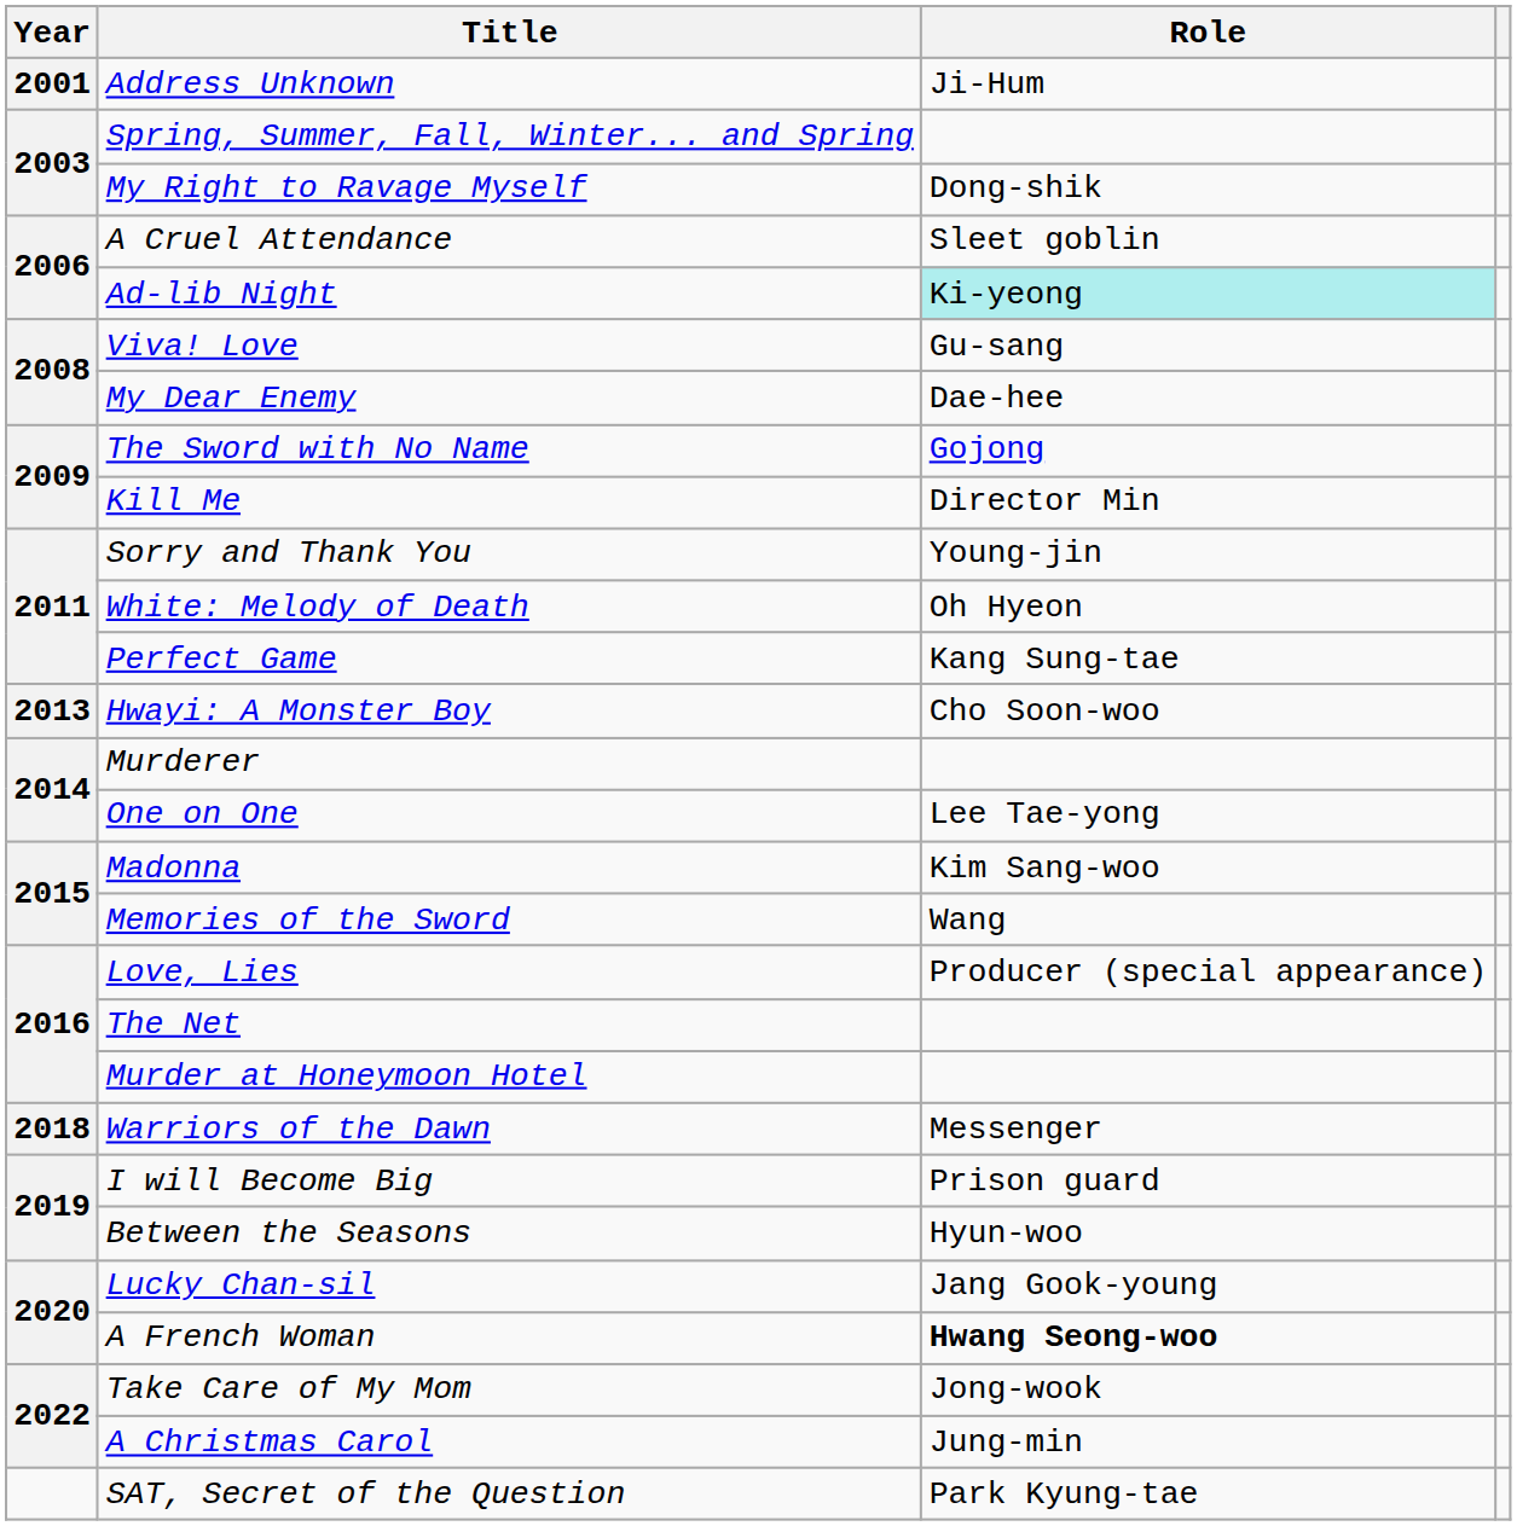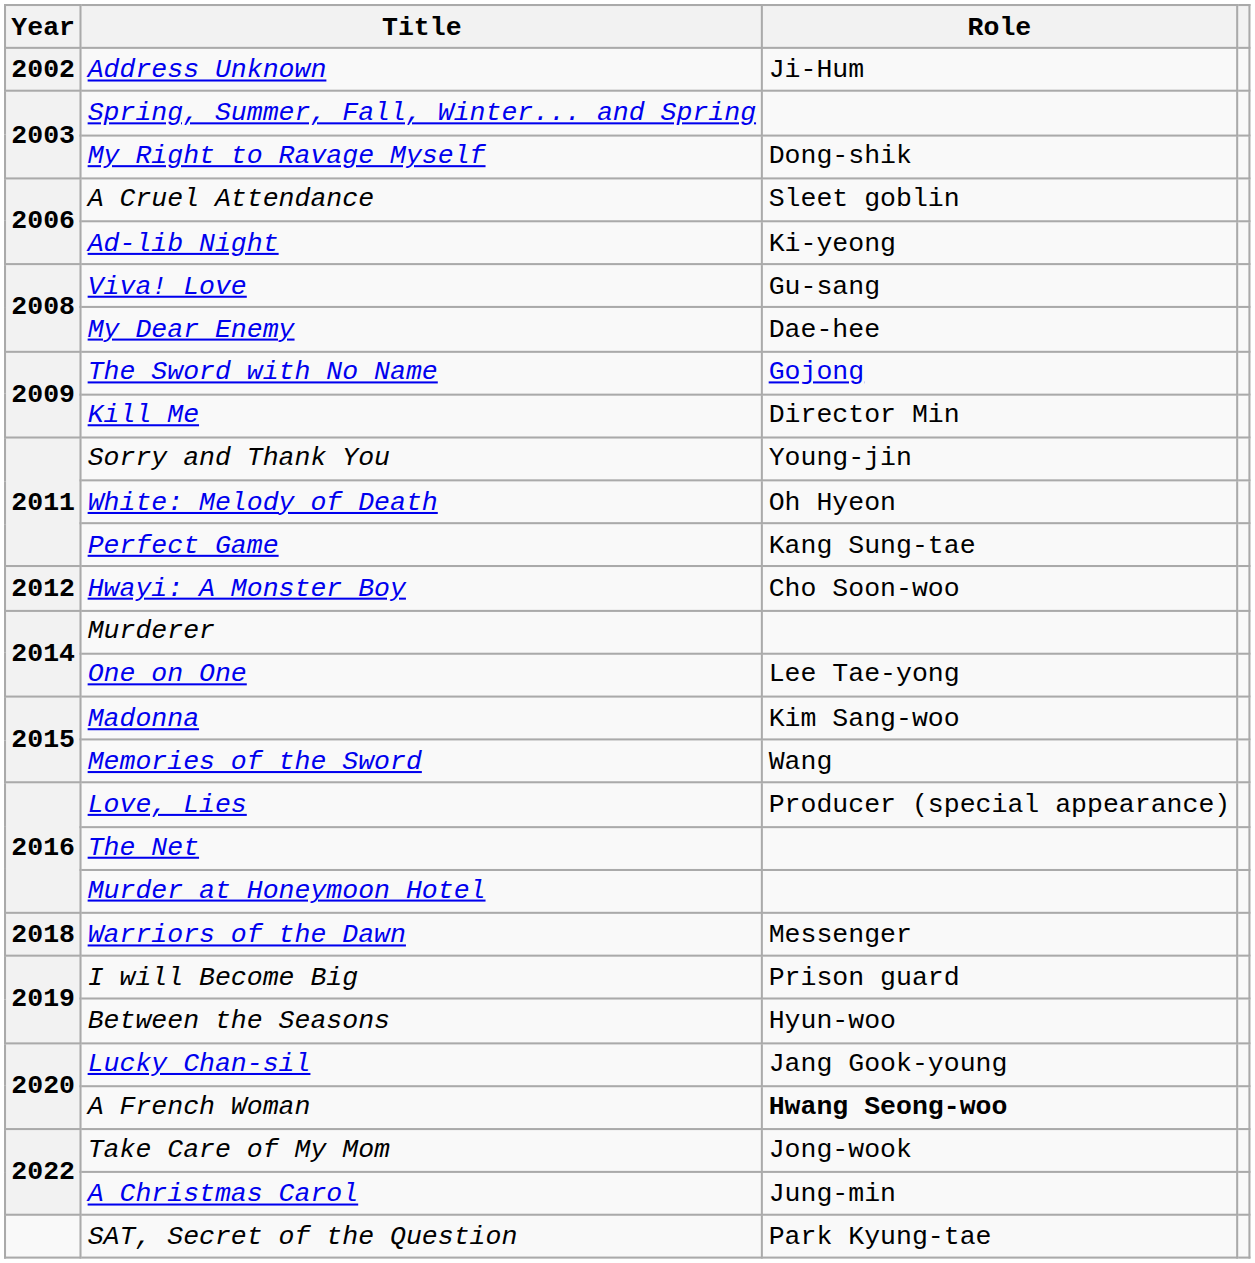 <table class="wikitable plainrowheaders sortable">
 <tr>
 <th scope="col">Year</th>
 <th scope="col">Title</th>
 <th scope="col">Role</th>
 <th scope="col" class="unsortable"></th>
 </tr>
 <tr>
-<th scope="row">2001</th>
+<th scope="row">2002</th>
 <td><em><a href='#'>Address Unknown</a></em></td>
 <td>Ji-Hum</td>
 <td style="text-align:center"></td>
 </tr>
 <tr>
 <th scope="row" rowspan="2">2003</th>
 <td><em><a href='#'>Spring, Summer, Fall, Winter... and Spring</a></em></td>
 <td></td>
 <td style="text-align:center"></td>
 </tr>
 <tr>
 <td><em><a href='#'>My Right to Ravage Myself</a></em></td>
 <td>Dong-shik</td>
 <td style="text-align:center"></td>
 </tr>
 <tr>
 <th scope="row" rowspan="2">2006</th>
 <td><em>A Cruel Attendance</em></td>
 <td>Sleet goblin</td>
 <td style="text-align:center"></td>
 </tr>
 <tr>
 <td><em><a href='#'>Ad-lib Night</a></em></td>
-<td style="background: paleturquoise;">Ki-yeong</td>
+<td>Ki-yeong</td>
 <td style="text-align:center"></td>
 </tr>
 <tr>
 <th scope="row" rowspan="2">2008</th>
 <td><em><a href='#'>Viva! Love</a></em></td>
 <td>Gu-sang</td>
 <td style="text-align:center"></td>
 </tr>
 <tr>
 <td><em><a href='#'>My Dear Enemy</a></em></td>
 <td>Dae-hee</td>
 <td style="text-align:center"></td>
 </tr>
 <tr>
 <th scope="row" rowspan="2">2009</th>
 <td><em><a href='#'>The Sword with No Name</a></em></td>
 <td><a href='#'>Gojong</a></td>
 <td style="text-align:center"></td>
 </tr>
 <tr>
 <td><em><a href='#'>Kill Me</a></em></td>
 <td>Director Min</td>
 <td style="text-align:center"></td>
 </tr>
 <tr>
 <th scope="row" rowspan="3">2011</th>
 <td><em>Sorry and Thank You</em></td>
 <td>Young-jin</td>
 <td style="text-align:center"></td>
 </tr>
 <tr>
 <td><em><a href='#'>White: Melody of Death</a></em></td>
 <td>Oh Hyeon</td>
 <td style="text-align:center"></td>
 </tr>
 <tr>
 <td><em><a href='#'>Perfect Game</a></em></td>
 <td>Kang Sung-tae</td>
 <td style="text-align:center"></td>
 </tr>
 <tr>
-<th scope="row">2013</th>
+<th scope="row">2012</th>
 <td><em><a href='#'>Hwayi: A Monster Boy</a></em></td>
 <td>Cho Soon-woo</td>
 <td style="text-align:center"></td>
 </tr>
 <tr>
 <th scope="row" rowspan="2">2014</th>
 <td><em>Murderer</em></td>
 <td></td>
 <td style="text-align:center"></td>
 </tr>
 <tr>
 <td><em><a href='#'>One on One</a></em></td>
 <td>Lee Tae-yong</td>
 <td style="text-align:center"></td>
 </tr>
 <tr>
 <th scope="row" rowspan="2">2015</th>
 <td><em><a href='#'>Madonna</a></em></td>
 <td>Kim Sang-woo</td>
 <td style="text-align:center"></td>
 </tr>
 <tr>
 <td><em><a href='#'>Memories of the Sword</a></em></td>
 <td>Wang</td>
 <td style="text-align:center"></td>
 </tr>
 <tr>
 <th scope="row" rowspan="3">2016</th>
 <td><em><a href='#'>Love, Lies</a></em></td>
 <td>Producer (special appearance)</td>
 <td style="text-align:center"></td>
 </tr>
 <tr>
 <td><em><a href='#'>The Net</a></em></td>
 <td></td>
 <td style="text-align:center"></td>
 </tr>
 <tr>
 <td><em><a href='#'>Murder at Honeymoon Hotel</a></em></td>
 <td></td>
 <td style="text-align:center"></td>
 </tr>
 <tr>
 <th scope="row">2018</th>
 <td><em><a href='#'>Warriors of the Dawn</a></em></td>
 <td>Messenger</td>
 <td style="text-align:center"></td>
 </tr>
 <tr>
 <th scope="row" rowspan="2">2019</th>
 <td><em>I will Become Big</em></td>
 <td>Prison guard</td>
 <td style="text-align:center"></td>
 </tr>
 <tr>
 <td><em>Between the Seasons</em></td>
 <td>Hyun-woo</td>
 <td style="text-align:center"></td>
 </tr>
 <tr>
 <th scope="row" rowspan="2">2020</th>
 <td><em><a href='#'>Lucky Chan-sil</a></em></td>
 <td>Jang Gook-young</td>
 <td style="text-align:center"></td>
 </tr>
 <tr>
 <td><em>A French Woman</em></td>
 <td><strong>Hwang Seong-woo</strong></td>
 <td style="text-align:center"></td>
 </tr>
 <tr>
 <th scope="row" rowspan="2">2022</th>
 <td><em>Take Care of My Mom</em></td>
 <td>Jong-wook</td>
 <td style="text-align:center"></td>
 </tr>
 <tr>
 <td><em><a href='#'>A Christmas Carol</a></em></td>
 <td>Jung-min</td>
 <td style="text-align:center"></td>
 </tr>
 <tr>
 <td></td>
 <td><em>SAT, Secret of the Question</em></td>
 <td>Park Kyung-tae</td>
 <td style="text-align:center"></td>
 </tr>
 </table>
